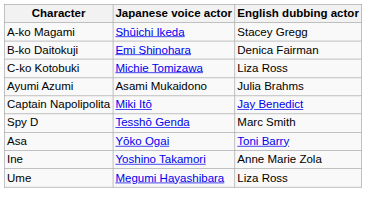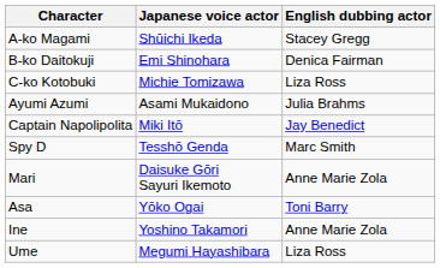 <table class="wikitable">
 <tr>
 <th>Character</th>
 <th>Japanese voice actor</th>
 <th>English dubbing actor</th>
 </tr>
 <tr>
 <td>A-ko Magami</td>
 <td><a href='#'>Shūichi Ikeda</a></td>
 <td>Stacey Gregg</td>
 </tr>
 <tr>
 <td>B-ko Daitokuji</td>
 <td><a href='#'>Emi Shinohara</a></td>
 <td>Denica Fairman</td>
 </tr>
 <tr>
 <td>C-ko Kotobuki</td>
 <td><a href='#'>Michie Tomizawa</a></td>
 <td>Liza Ross</td>
 </tr>
 <tr>
 <td>Ayumi Azumi</td>
 <td>Asami Mukaidono</td>
 <td>Julia Brahms</td>
 </tr>
 <tr>
 <td>Captain Napolipolita</td>
 <td><a href='#'>Miki Itō</a></td>
 <td><a href='#'>Jay Benedict</a></td>
 </tr>
 <tr>
 <td>Spy D</td>
 <td><a href='#'>Tesshō Genda</a></td>
 <td>Marc Smith</td>
 </tr>
 <tr>
+<td>Mari</td>
+<td><a href='#'>Daisuke Gōri</a>  <br> Sayuri Ikemoto </td>
+<td>Anne Marie Zola </td>
+</tr>
+<tr>
 <td>Asa</td>
 <td><a href='#'>Yōko Ogai</a></td>
 <td><a href='#'>Toni Barry</a></td>
 </tr>
 <tr>
 <td>Ine</td>
 <td><a href='#'>Yoshino Takamori</a></td>
 <td>Anne Marie Zola</td>
 </tr>
 <tr>
 <td>Ume</td>
 <td><a href='#'>Megumi Hayashibara</a></td>
 <td>Liza Ross</td>
 </tr>
 </table>
